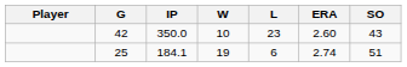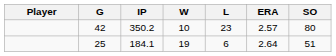 <table class="wikitable sortable">
 <tr>
 <th bgcolor="#DDDDFF" width="16%">Player</th>
 <th bgcolor="#DDDDFF" width="9%">G</th>
 <th bgcolor="#DDDDFF" width="9%">IP</th>
 <th bgcolor="#DDDDFF" width="9%">W</th>
 <th bgcolor="#DDDDFF" width="9%">L</th>
 <th bgcolor="#DDDDFF" width="9%">ERA</th>
 <th bgcolor="#DDDDFF" width="9%">SO</th>
 </tr>
 <tr align="center">
 <td></td>
 <td>42</td>
-<td>350.0</td>
+<td>350.2</td>
 <td>10</td>
 <td>23</td>
-<td>2.60</td>
-<td>43</td>
+<td>2.57</td>
+<td>80</td>
 </tr>
 <tr align="center">
 <td></td>
 <td>25</td>
 <td>184.1</td>
 <td>19</td>
 <td>6</td>
-<td>2.74</td>
+<td>2.64</td>
 <td>51</td>
 </tr>
 </table>
